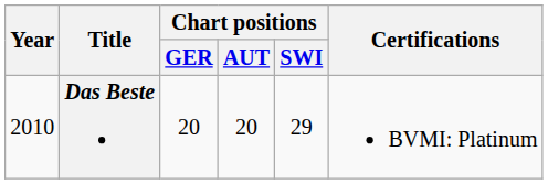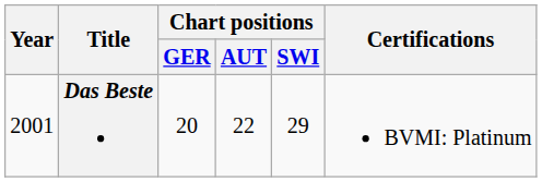 <table class="wikitable plainrowheaders">
 <tr>
 <th rowspan="2">Year</th>
 <th rowspan="2">Title</th>
 <th colspan="3">Chart positions</th>
 <th rowspan="2">Certifications</th>
 </tr>
 <tr>
 <th><a href='#'>GER</a><br></th>
 <th><a href='#'>AUT</a><br></th>
 <th><a href='#'>SWI</a><br></th>
 </tr>
 <tr>
-<td align="center">2010</td>
+<td align="center">2001</td>
 <th scope="row"><em>Das Beste</em><br><ul><li></li></ul></th>
 <td align="center">20</td>
-<td align="center">20</td>
+<td align="center">22</td>
 <td align="center">29</td>
 <td><br><ul><li>BVMI: Platinum</li></ul></td>
 </tr>
 </table>
